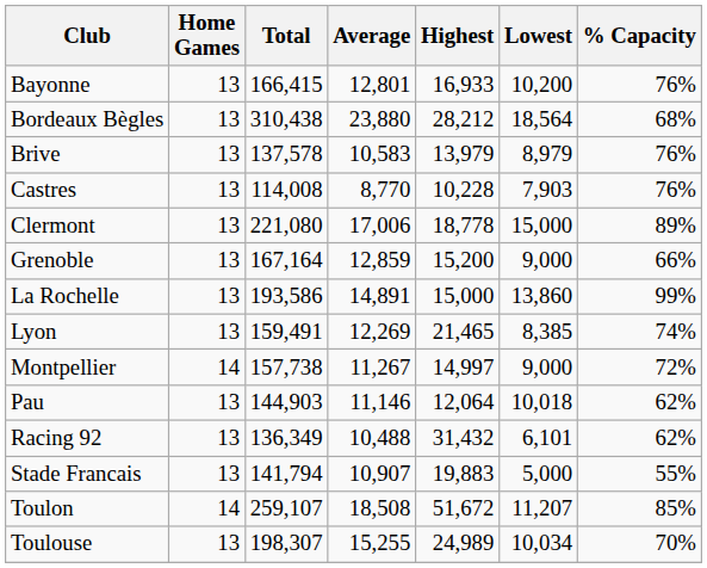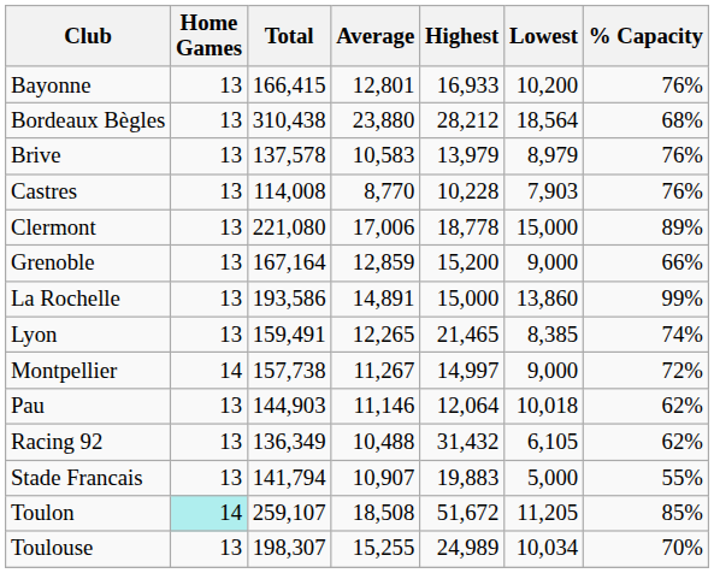 <table class="wikitable sortable" style="text-align:right">
 <tr>
 <th>Club</th>
 <th>Home<br>Games</th>
 <th>Total</th>
 <th>Average</th>
 <th>Highest</th>
 <th>Lowest</th>
 <th>% Capacity</th>
 </tr>
 <tr>
 <td style="text-align:left">Bayonne</td>
 <td>13</td>
 <td>166,415</td>
 <td>12,801</td>
 <td>16,933</td>
 <td>10,200</td>
 <td>76%</td>
 </tr>
 <tr>
 <td style="text-align:left">Bordeaux Bègles</td>
 <td>13</td>
 <td>310,438</td>
 <td>23,880</td>
 <td>28,212</td>
 <td>18,564</td>
 <td>68%</td>
 </tr>
 <tr>
 <td style="text-align:left">Brive</td>
 <td>13</td>
 <td>137,578</td>
 <td>10,583</td>
 <td>13,979</td>
 <td>8,979</td>
 <td>76%</td>
 </tr>
 <tr>
 <td style="text-align:left">Castres</td>
 <td>13</td>
 <td>114,008</td>
 <td>8,770</td>
 <td>10,228</td>
 <td>7,903</td>
 <td>76%</td>
 </tr>
 <tr>
 <td style="text-align:left">Clermont</td>
 <td>13</td>
 <td>221,080</td>
 <td>17,006</td>
 <td>18,778</td>
 <td>15,000</td>
 <td>89%</td>
 </tr>
 <tr>
 <td style="text-align:left">Grenoble</td>
 <td>13</td>
 <td>167,164</td>
 <td>12,859</td>
 <td>15,200</td>
 <td>9,000</td>
 <td>66%</td>
 </tr>
 <tr>
 <td style="text-align:left">La Rochelle</td>
 <td>13</td>
 <td>193,586</td>
 <td>14,891</td>
 <td>15,000</td>
 <td>13,860</td>
 <td>99%</td>
 </tr>
 <tr>
 <td style="text-align:left">Lyon</td>
 <td>13</td>
 <td>159,491</td>
-<td>12,269</td>
+<td>12,265</td>
 <td>21,465</td>
 <td>8,385</td>
 <td>74%</td>
 </tr>
 <tr>
 <td style="text-align:left">Montpellier</td>
 <td>14</td>
 <td>157,738</td>
 <td>11,267</td>
 <td>14,997</td>
 <td>9,000</td>
 <td>72%</td>
 </tr>
 <tr>
 <td style="text-align:left">Pau</td>
 <td>13</td>
 <td>144,903</td>
 <td>11,146</td>
 <td>12,064</td>
 <td>10,018</td>
 <td>62%</td>
 </tr>
 <tr>
 <td style="text-align:left">Racing 92</td>
 <td>13</td>
 <td>136,349</td>
 <td>10,488</td>
 <td>31,432</td>
-<td>6,101</td>
+<td>6,105</td>
 <td>62%</td>
 </tr>
 <tr>
 <td style="text-align:left">Stade Francais</td>
 <td>13</td>
 <td>141,794</td>
 <td>10,907</td>
 <td>19,883</td>
 <td>5,000</td>
 <td>55%</td>
 </tr>
 <tr>
 <td style="text-align:left">Toulon</td>
-<td>14</td>
+<td style="background: paleturquoise;">14</td>
 <td>259,107</td>
 <td>18,508</td>
 <td>51,672</td>
-<td>11,207</td>
+<td>11,205</td>
 <td>85%</td>
 </tr>
 <tr>
 <td style="text-align:left">Toulouse</td>
 <td>13</td>
 <td>198,307</td>
 <td>15,255</td>
 <td>24,989</td>
 <td>10,034</td>
 <td>70%</td>
 </tr>
 <tr>
 </tr>
 </table>
